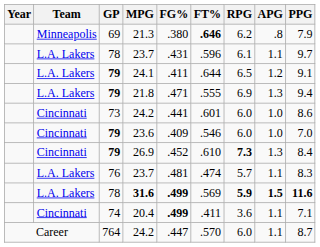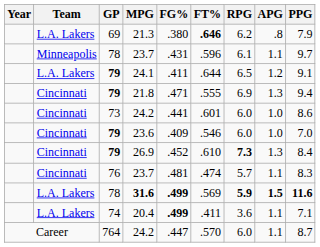 <table class="wikitable sortable" style="font-size:95%; text-align:right;">
 <tr>
 <th>Year</th>
 <th>Team</th>
 <th>GP</th>
 <th>MPG</th>
 <th>FG%</th>
 <th>FT%</th>
 <th>RPG</th>
 <th>APG</th>
 <th>PPG</th>
 </tr>
 <tr>
 <td style="text-align:left;"></td>
-<td style="text-align:left;"><a href='#'>Minneapolis</a></td>
+<td style="text-align:left;"><a href='#'>L.A. Lakers</a></td>
 <td>69</td>
 <td>21.3</td>
 <td>.380</td>
 <td><strong>.646</strong></td>
 <td>6.2</td>
 <td>.8</td>
 <td>7.9</td>
 </tr>
 <tr>
 <td style="text-align:left;"></td>
-<td style="text-align:left;"><a href='#'>L.A. Lakers</a></td>
+<td style="text-align:left;"><a href='#'>Minneapolis</a></td>
 <td>78</td>
 <td>23.7</td>
 <td>.431</td>
 <td>.596</td>
 <td>6.1</td>
 <td>1.1</td>
 <td>9.7</td>
 </tr>
 <tr>
 <td style="text-align:left;"></td>
 <td style="text-align:left;"><a href='#'>L.A. Lakers</a></td>
 <td><strong>79</strong></td>
 <td>24.1</td>
 <td>.411</td>
 <td>.644</td>
 <td>6.5</td>
 <td>1.2</td>
 <td>9.1</td>
 </tr>
 <tr>
 <td style="text-align:left;"></td>
-<td style="text-align:left;"><a href='#'>L.A. Lakers</a></td>
+<td style="text-align:left;"><a href='#'>Cincinnati</a></td>
 <td><strong>79</strong></td>
 <td>21.8</td>
 <td>.471</td>
 <td>.555</td>
 <td>6.9</td>
 <td>1.3</td>
 <td>9.4</td>
 </tr>
 <tr>
 <td style="text-align:left;"></td>
 <td style="text-align:left;"><a href='#'>Cincinnati</a></td>
 <td>73</td>
 <td>24.2</td>
 <td>.441</td>
 <td>.601</td>
 <td>6.0</td>
 <td>1.0</td>
 <td>8.6</td>
 </tr>
 <tr>
 <td style="text-align:left;"></td>
 <td style="text-align:left;"><a href='#'>Cincinnati</a></td>
 <td><strong>79</strong></td>
 <td>23.6</td>
 <td>.409</td>
 <td>.546</td>
 <td>6.0</td>
 <td>1.0</td>
 <td>7.0</td>
 </tr>
 <tr>
 <td style="text-align:left;"></td>
 <td style="text-align:left;"><a href='#'>Cincinnati</a></td>
 <td><strong>79</strong></td>
 <td>26.9</td>
 <td>.452</td>
 <td>.610</td>
 <td><strong>7.3</strong></td>
 <td>1.3</td>
 <td>8.4</td>
 </tr>
 <tr>
 <td style="text-align:left;"></td>
-<td style="text-align:left;"><a href='#'>L.A. Lakers</a></td>
+<td style="text-align:left;"><a href='#'>Cincinnati</a></td>
 <td>76</td>
 <td>23.7</td>
 <td>.481</td>
 <td>.474</td>
 <td>5.7</td>
 <td>1.1</td>
 <td>8.3</td>
 </tr>
 <tr>
 <td style="text-align:left;"></td>
 <td style="text-align:left;"><a href='#'>L.A. Lakers</a></td>
 <td>78</td>
 <td><strong>31.6</strong></td>
 <td><strong>.499</strong></td>
 <td>.569</td>
 <td><strong>5.9</strong></td>
 <td><strong>1.5</strong></td>
 <td><strong>11.6</strong></td>
 </tr>
 <tr>
 <td style="text-align:left;"></td>
-<td style="text-align:left;"><a href='#'>Cincinnati</a></td>
+<td style="text-align:left;"><a href='#'>L.A. Lakers</a></td>
 <td>74</td>
 <td>20.4</td>
 <td><strong>.499</strong></td>
 <td>.411</td>
 <td>3.6</td>
 <td>1.1</td>
 <td>7.1</td>
 </tr>
 <tr>
 <td colspan="2" style="text-align:center;">Career</td>
 <td>764</td>
 <td>24.2</td>
 <td>.447</td>
 <td>.570</td>
 <td>6.0</td>
 <td>1.1</td>
 <td>8.7</td>
 </tr>
 </table>
